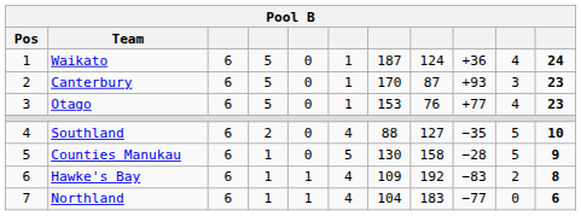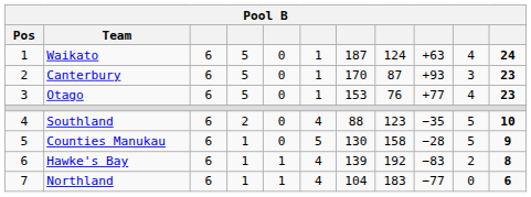 <table class="wikitable" width="550px" style="text-align:center">
 <tr>
 <th colspan="12">Pool B</th>
 </tr>
 <tr>
 <th style="width:5%">Pos</th>
 <th style="width:20%">Team</th>
 <th style="width:5%"></th>
 <th style="width:5%"></th>
 <th style="width:5%"></th>
 <th style="width:5%"></th>
 <th style="width:5%"></th>
 <th style="width:5%"></th>
 <th style="width:5%"></th>
 <th style="width:5%"></th>
 <th style="width:5%"></th>
 </tr>
 <tr>
 <td>1</td>
 <td align=left><a href='#'>Waikato</a></td>
 <td>6</td>
 <td>5</td>
 <td>0</td>
 <td>1</td>
 <td>187</td>
 <td>124</td>
-<td>+36</td>
+<td>+63</td>
 <td>4</td>
 <td><strong>24</strong></td>
 </tr>
 <tr>
 <td>2</td>
 <td align=left><a href='#'>Canterbury</a></td>
 <td>6</td>
 <td>5</td>
 <td>0</td>
 <td>1</td>
 <td>170</td>
 <td>87</td>
 <td>+93</td>
 <td>3</td>
 <td><strong>23</strong></td>
 </tr>
 <tr>
 <td>3</td>
 <td align=left><a href='#'>Otago</a></td>
 <td>6</td>
 <td>5</td>
 <td>0</td>
 <td>1</td>
 <td>153</td>
 <td>76</td>
 <td>+77</td>
 <td>4</td>
 <td><strong>23</strong></td>
 </tr>
 <tr>
 <td colspan=12 style="background-color:#DDDDDD"></td>
 </tr>
 <tr>
 <td>4</td>
 <td align=left><a href='#'>Southland</a></td>
 <td>6</td>
 <td>2</td>
 <td>0</td>
 <td>4</td>
 <td>88</td>
-<td>127</td>
+<td>123</td>
 <td>−35</td>
 <td>5</td>
 <td><strong>10</strong></td>
 </tr>
 <tr>
 <td>5</td>
 <td align=left><a href='#'>Counties Manukau</a></td>
 <td>6</td>
 <td>1</td>
 <td>0</td>
 <td>5</td>
 <td>130</td>
 <td>158</td>
 <td>−28</td>
 <td>5</td>
 <td><strong>9</strong></td>
 </tr>
 <tr>
 <td>6</td>
 <td align=left><a href='#'>Hawke's Bay</a></td>
 <td>6</td>
 <td>1</td>
 <td>1</td>
 <td>4</td>
-<td>109</td>
+<td>139</td>
 <td>192</td>
 <td>−83</td>
 <td>2</td>
 <td><strong>8</strong></td>
 </tr>
 <tr>
 <td>7</td>
 <td align=left><a href='#'>Northland</a></td>
 <td>6</td>
 <td>1</td>
 <td>1</td>
 <td>4</td>
 <td>104</td>
 <td>183</td>
 <td>−77</td>
 <td>0</td>
 <td><strong>6</strong></td>
 </tr>
 </table>
